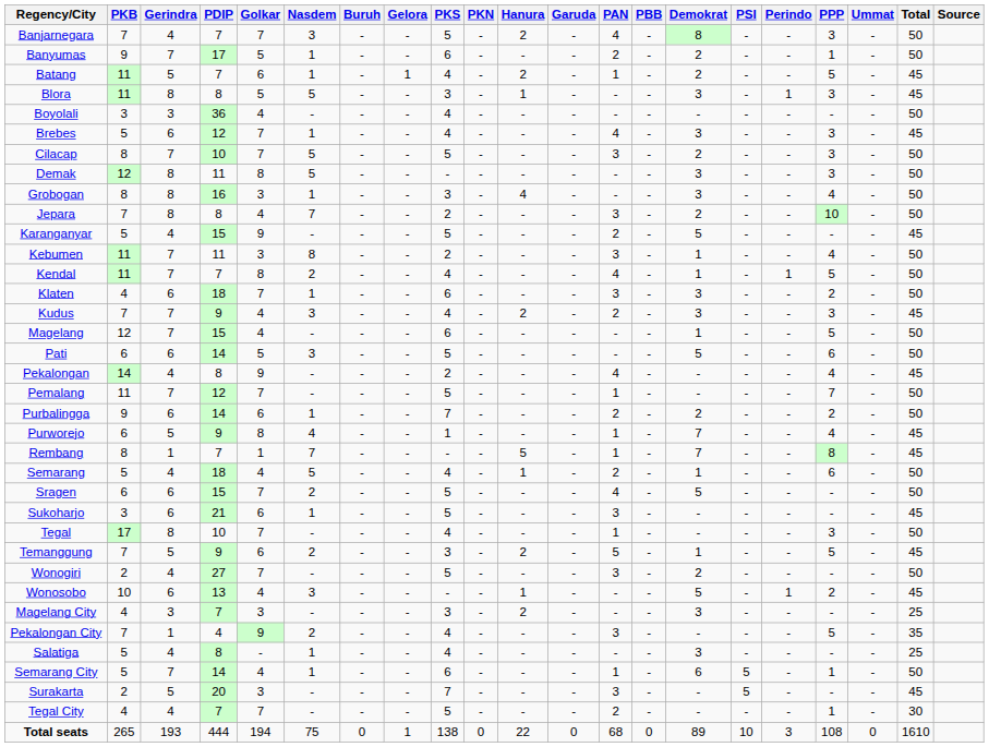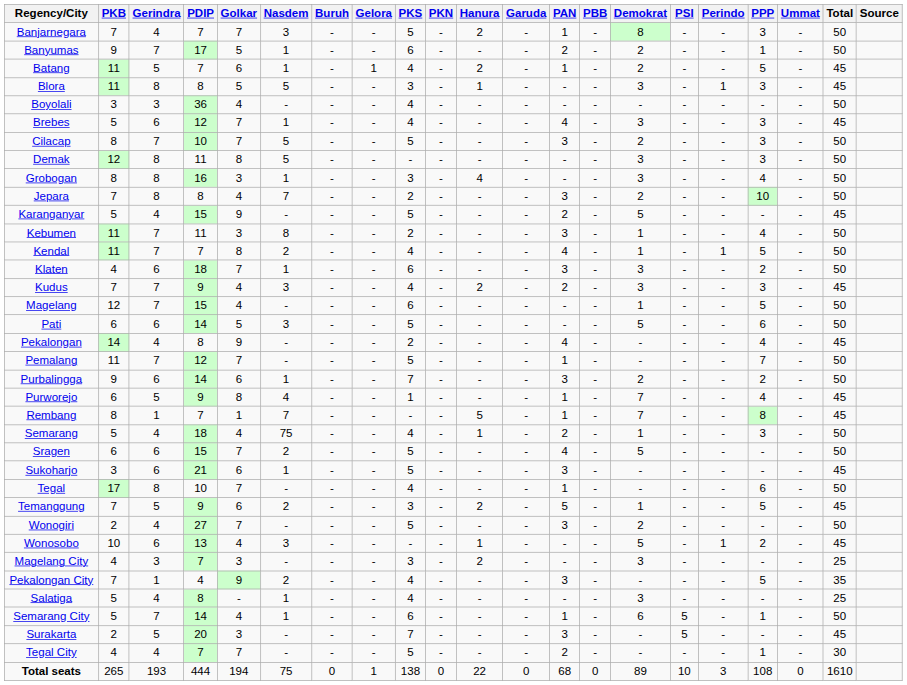 <table class="wikitable sortable" style="text-align:center">
 <tr>
 <th scope=col width=10%>Regency/City</th>
 <th scope=col width=3%><a href='#'>PKB</a></th>
 <th scope=col width=3%><a href='#'>Gerindra</a></th>
 <th scope=col width=3%><a href='#'>PDIP</a></th>
 <th scope=col width=3%><a href='#'>Golkar</a></th>
 <th scope=col width=3%><a href='#'>Nasdem</a></th>
 <th scope=col width=3%><a href='#'>Buruh</a></th>
 <th scope=col width=3%><a href='#'>Gelora</a></th>
 <th scope=col width=3%><a href='#'>PKS</a></th>
 <th scope=col width=3%><a href='#'>PKN</a></th>
 <th scope=col width=3%><a href='#'>Hanura</a></th>
 <th scope=col width=3%><a href='#'>Garuda</a></th>
 <th scope=col width=3%><a href='#'>PAN</a></th>
 <th scope=col width=3%><a href='#'>PBB</a></th>
 <th scope=col width=3%><a href='#'>Demokrat</a></th>
 <th scope=col width=3%><a href='#'>PSI</a></th>
 <th scope=col width=3%><a href='#'>Perindo</a></th>
 <th scope=col width=3%><a href='#'>PPP</a></th>
 <th scope=col width=3%><a href='#'>Ummat</a></th>
 <th scope=col width=3%>Total</th>
 <th scope=col width=3%>Source</th>
 </tr>
 <tr>
 <td><a href='#'>Banjarnegara</a></td>
 <td>7</td>
 <td>4</td>
 <td>7</td>
 <td>7</td>
 <td>3</td>
 <td>-</td>
 <td>-</td>
 <td>5</td>
 <td>-</td>
 <td>2</td>
 <td>-</td>
-<td>4</td>
+<td>1</td>
 <td>-</td>
 <td style="background:#cfc;">8</td>
 <td>-</td>
 <td>-</td>
 <td>3</td>
 <td>-</td>
 <td>50</td>
 <td></td>
 </tr>
 <tr>
 <td><a href='#'>Banyumas</a></td>
 <td>9</td>
 <td>7</td>
 <td style="background:#cfc;">17</td>
 <td>5</td>
 <td>1</td>
 <td>-</td>
 <td>-</td>
 <td>6</td>
 <td>-</td>
 <td>-</td>
 <td>-</td>
 <td>2</td>
 <td>-</td>
 <td>2</td>
 <td>-</td>
 <td>-</td>
 <td>1</td>
 <td>-</td>
 <td>50</td>
 <td></td>
 </tr>
 <tr>
 <td><a href='#'>Batang</a></td>
 <td style="background:#cfc;">11</td>
 <td>5</td>
 <td>7</td>
 <td>6</td>
 <td>1</td>
 <td>-</td>
 <td>1</td>
 <td>4</td>
 <td>-</td>
 <td>2</td>
 <td>-</td>
 <td>1</td>
 <td>-</td>
 <td>2</td>
 <td>-</td>
 <td>-</td>
 <td>5</td>
 <td>-</td>
 <td>45</td>
 <td></td>
 </tr>
 <tr>
 <td><a href='#'>Blora</a></td>
 <td style="background:#cfc;">11</td>
 <td>8</td>
 <td>8</td>
 <td>5</td>
 <td>5</td>
 <td>-</td>
 <td>-</td>
 <td>3</td>
 <td>-</td>
 <td>1</td>
 <td>-</td>
 <td>-</td>
 <td>-</td>
 <td>3</td>
 <td>-</td>
 <td>1</td>
 <td>3</td>
 <td>-</td>
 <td>45</td>
 <td></td>
 </tr>
 <tr>
 <td><a href='#'>Boyolali</a></td>
 <td>3</td>
 <td>3</td>
 <td style="background:#cfc;">36</td>
 <td>4</td>
 <td>-</td>
 <td>-</td>
 <td>-</td>
 <td>4</td>
 <td>-</td>
 <td>-</td>
 <td>-</td>
 <td>-</td>
 <td>-</td>
 <td>-</td>
 <td>-</td>
 <td>-</td>
 <td>-</td>
 <td>-</td>
 <td>50</td>
 <td></td>
 </tr>
 <tr>
 <td><a href='#'>Brebes</a></td>
 <td>5</td>
 <td>6</td>
 <td style="background:#cfc;">12</td>
 <td>7</td>
 <td>1</td>
 <td>-</td>
 <td>-</td>
 <td>4</td>
 <td>-</td>
 <td>-</td>
 <td>-</td>
 <td>4</td>
 <td>-</td>
 <td>3</td>
 <td>-</td>
 <td>-</td>
 <td>3</td>
 <td>-</td>
 <td>45</td>
 <td></td>
 </tr>
 <tr>
 <td><a href='#'>Cilacap</a></td>
 <td>8</td>
 <td>7</td>
 <td style="background:#cfc;">10</td>
 <td>7</td>
 <td>5</td>
 <td>-</td>
 <td>-</td>
 <td>5</td>
 <td>-</td>
 <td>-</td>
 <td>-</td>
 <td>3</td>
 <td>-</td>
 <td>2</td>
 <td>-</td>
 <td>-</td>
 <td>3</td>
 <td>-</td>
 <td>50</td>
 <td></td>
 </tr>
 <tr>
 <td><a href='#'>Demak</a></td>
 <td style="background:#cfc;">12</td>
 <td>8</td>
 <td>11</td>
 <td>8</td>
 <td>5</td>
 <td>-</td>
 <td>-</td>
 <td>-</td>
 <td>-</td>
 <td>-</td>
 <td>-</td>
 <td>-</td>
 <td>-</td>
 <td>3</td>
 <td>-</td>
 <td>-</td>
 <td>3</td>
 <td>-</td>
 <td>50</td>
 <td></td>
 </tr>
 <tr>
 <td><a href='#'>Grobogan</a></td>
 <td>8</td>
 <td>8</td>
 <td style="background:#cfc;">16</td>
 <td>3</td>
 <td>1</td>
 <td>-</td>
 <td>-</td>
 <td>3</td>
 <td>-</td>
 <td>4</td>
 <td>-</td>
 <td>-</td>
 <td>-</td>
 <td>3</td>
 <td>-</td>
 <td>-</td>
 <td>4</td>
 <td>-</td>
 <td>50</td>
 <td></td>
 </tr>
 <tr>
 <td><a href='#'>Jepara</a></td>
 <td>7</td>
 <td>8</td>
 <td>8</td>
 <td>4</td>
 <td>7</td>
 <td>-</td>
 <td>-</td>
 <td>2</td>
 <td>-</td>
 <td>-</td>
 <td>-</td>
 <td>3</td>
 <td>-</td>
 <td>2</td>
 <td>-</td>
 <td>-</td>
 <td style="background:#cfc;">10</td>
 <td>-</td>
 <td>50</td>
 <td></td>
 </tr>
 <tr>
 <td><a href='#'>Karanganyar</a></td>
 <td>5</td>
 <td>4</td>
 <td style="background:#cfc;">15</td>
 <td>9</td>
 <td>-</td>
 <td>-</td>
 <td>-</td>
 <td>5</td>
 <td>-</td>
 <td>-</td>
 <td>-</td>
 <td>2</td>
 <td>-</td>
 <td>5</td>
 <td>-</td>
 <td>-</td>
 <td>-</td>
 <td>-</td>
 <td>45</td>
 <td></td>
 </tr>
 <tr>
 <td><a href='#'>Kebumen</a></td>
 <td style="background:#cfc;">11</td>
 <td>7</td>
 <td>11</td>
 <td>3</td>
 <td>8</td>
 <td>-</td>
 <td>-</td>
 <td>2</td>
 <td>-</td>
 <td>-</td>
 <td>-</td>
 <td>3</td>
 <td>-</td>
 <td>1</td>
 <td>-</td>
 <td>-</td>
 <td>4</td>
 <td>-</td>
 <td>50</td>
 <td></td>
 </tr>
 <tr>
 <td><a href='#'>Kendal</a></td>
 <td style="background:#cfc;">11</td>
 <td>7</td>
 <td>7</td>
 <td>8</td>
 <td>2</td>
 <td>-</td>
 <td>-</td>
 <td>4</td>
 <td>-</td>
 <td>-</td>
 <td>-</td>
 <td>4</td>
 <td>-</td>
 <td>1</td>
 <td>-</td>
 <td>1</td>
 <td>5</td>
 <td>-</td>
 <td>50</td>
 <td></td>
 </tr>
 <tr>
 <td><a href='#'>Klaten</a></td>
 <td>4</td>
 <td>6</td>
 <td style="background:#cfc;">18</td>
 <td>7</td>
 <td>1</td>
 <td>-</td>
 <td>-</td>
 <td>6</td>
 <td>-</td>
 <td>-</td>
 <td>-</td>
 <td>3</td>
 <td>-</td>
 <td>3</td>
 <td>-</td>
 <td>-</td>
 <td>2</td>
 <td>-</td>
 <td>50</td>
 <td></td>
 </tr>
 <tr>
 <td><a href='#'>Kudus</a></td>
 <td>7</td>
 <td>7</td>
 <td style="background:#cfc;">9</td>
 <td>4</td>
 <td>3</td>
 <td>-</td>
 <td>-</td>
 <td>4</td>
 <td>-</td>
 <td>2</td>
 <td>-</td>
 <td>2</td>
 <td>-</td>
 <td>3</td>
 <td>-</td>
 <td>-</td>
 <td>3</td>
 <td>-</td>
 <td>45</td>
 <td></td>
 </tr>
 <tr>
 <td><a href='#'>Magelang</a></td>
 <td>12</td>
 <td>7</td>
 <td style="background:#cfc;">15</td>
 <td>4</td>
 <td>-</td>
 <td>-</td>
 <td>-</td>
 <td>6</td>
 <td>-</td>
 <td>-</td>
 <td>-</td>
 <td>-</td>
 <td>-</td>
 <td>1</td>
 <td>-</td>
 <td>-</td>
 <td>5</td>
 <td>-</td>
 <td>50</td>
 <td></td>
 </tr>
 <tr>
 <td><a href='#'>Pati</a></td>
 <td>6</td>
 <td>6</td>
 <td style="background:#cfc;">14</td>
 <td>5</td>
 <td>3</td>
 <td>-</td>
 <td>-</td>
 <td>5</td>
 <td>-</td>
 <td>-</td>
 <td>-</td>
 <td>-</td>
 <td>-</td>
 <td>5</td>
 <td>-</td>
 <td>-</td>
 <td>6</td>
 <td>-</td>
 <td>50</td>
 <td></td>
 </tr>
 <tr>
 <td><a href='#'>Pekalongan</a></td>
 <td style="background:#cfc;">14</td>
 <td>4</td>
 <td>8</td>
 <td>9</td>
 <td>-</td>
 <td>-</td>
 <td>-</td>
 <td>2</td>
 <td>-</td>
 <td>-</td>
 <td>-</td>
 <td>4</td>
 <td>-</td>
 <td>-</td>
 <td>-</td>
 <td>-</td>
 <td>4</td>
 <td>-</td>
 <td>45</td>
 <td></td>
 </tr>
 <tr>
 <td><a href='#'>Pemalang</a></td>
 <td>11</td>
 <td>7</td>
 <td style="background:#cfc;">12</td>
 <td>7</td>
 <td>-</td>
 <td>-</td>
 <td>-</td>
 <td>5</td>
 <td>-</td>
 <td>-</td>
 <td>-</td>
 <td>1</td>
 <td>-</td>
 <td>-</td>
 <td>-</td>
 <td>-</td>
 <td>7</td>
 <td>-</td>
 <td>50</td>
 <td></td>
 </tr>
 <tr>
 <td><a href='#'>Purbalingga</a></td>
 <td>9</td>
 <td>6</td>
 <td style="background:#cfc;">14</td>
 <td>6</td>
 <td>1</td>
 <td>-</td>
 <td>-</td>
 <td>7</td>
 <td>-</td>
 <td>-</td>
 <td>-</td>
-<td>2</td>
+<td>3</td>
 <td>-</td>
 <td>2</td>
 <td>-</td>
 <td>-</td>
 <td>2</td>
 <td>-</td>
 <td>50</td>
 <td></td>
 </tr>
 <tr>
 <td><a href='#'>Purworejo</a></td>
 <td>6</td>
 <td>5</td>
 <td style="background:#cfc;">9</td>
 <td>8</td>
 <td>4</td>
 <td>-</td>
 <td>-</td>
 <td>1</td>
 <td>-</td>
 <td>-</td>
 <td>-</td>
 <td>1</td>
 <td>-</td>
 <td>7</td>
 <td>-</td>
 <td>-</td>
 <td>4</td>
 <td>-</td>
 <td>45</td>
 <td></td>
 </tr>
 <tr>
 <td><a href='#'>Rembang</a></td>
 <td>8</td>
 <td>1</td>
 <td>7</td>
 <td>1</td>
 <td>7</td>
 <td>-</td>
 <td>-</td>
 <td>-</td>
 <td>-</td>
 <td>5</td>
 <td>-</td>
 <td>1</td>
 <td>-</td>
 <td>7</td>
 <td>-</td>
 <td>-</td>
 <td style="background:#cfc;">8</td>
 <td>-</td>
 <td>45</td>
 <td></td>
 </tr>
 <tr>
 <td><a href='#'>Semarang</a></td>
 <td>5</td>
 <td>4</td>
 <td style="background:#cfc;">18</td>
 <td>4</td>
-<td>5</td>
+<td>75</td>
 <td>-</td>
 <td>-</td>
 <td>4</td>
 <td>-</td>
 <td>1</td>
 <td>-</td>
 <td>2</td>
 <td>-</td>
 <td>1</td>
 <td>-</td>
 <td>-</td>
-<td>6</td>
+<td>3</td>
 <td>-</td>
 <td>50</td>
 <td></td>
 </tr>
 <tr>
 <td><a href='#'>Sragen</a></td>
 <td>6</td>
 <td>6</td>
 <td style="background:#cfc;">15</td>
 <td>7</td>
 <td>2</td>
 <td>-</td>
 <td>-</td>
 <td>5</td>
 <td>-</td>
 <td>-</td>
 <td>-</td>
 <td>4</td>
 <td>-</td>
 <td>5</td>
 <td>-</td>
 <td>-</td>
 <td>-</td>
 <td>-</td>
 <td>50</td>
 <td></td>
 </tr>
 <tr>
 <td><a href='#'>Sukoharjo</a></td>
 <td>3</td>
 <td>6</td>
 <td style="background:#cfc;">21</td>
 <td>6</td>
 <td>1</td>
 <td>-</td>
 <td>-</td>
 <td>5</td>
 <td>-</td>
 <td>-</td>
 <td>-</td>
 <td>3</td>
 <td>-</td>
 <td>-</td>
 <td>-</td>
 <td>-</td>
 <td>-</td>
 <td>-</td>
 <td>45</td>
 <td></td>
 </tr>
 <tr>
 <td><a href='#'>Tegal</a></td>
 <td style="background:#cfc;">17</td>
 <td>8</td>
 <td>10</td>
 <td>7</td>
 <td>-</td>
 <td>-</td>
 <td>-</td>
 <td>4</td>
 <td>-</td>
 <td>-</td>
 <td>-</td>
 <td>1</td>
 <td>-</td>
 <td>-</td>
 <td>-</td>
 <td>-</td>
-<td>3</td>
+<td>6</td>
 <td>-</td>
 <td>50</td>
 <td></td>
 </tr>
 <tr>
 <td><a href='#'>Temanggung</a></td>
 <td>7</td>
 <td>5</td>
 <td style="background:#cfc;">9</td>
 <td>6</td>
 <td>2</td>
 <td>-</td>
 <td>-</td>
 <td>3</td>
 <td>-</td>
 <td>2</td>
 <td>-</td>
 <td>5</td>
 <td>-</td>
 <td>1</td>
 <td>-</td>
 <td>-</td>
 <td>5</td>
 <td>-</td>
 <td>45</td>
 <td></td>
 </tr>
 <tr>
 <td><a href='#'>Wonogiri</a></td>
 <td>2</td>
 <td>4</td>
 <td style="background:#cfc;">27</td>
 <td>7</td>
 <td>-</td>
 <td>-</td>
 <td>-</td>
 <td>5</td>
 <td>-</td>
 <td>-</td>
 <td>-</td>
 <td>3</td>
 <td>-</td>
 <td>2</td>
 <td>-</td>
 <td>-</td>
 <td>-</td>
 <td>-</td>
 <td>50</td>
 <td></td>
 </tr>
 <tr>
 <td><a href='#'>Wonosobo</a></td>
 <td>10</td>
 <td>6</td>
 <td style="background:#cfc;">13</td>
 <td>4</td>
 <td>3</td>
 <td>-</td>
 <td>-</td>
 <td>-</td>
 <td>-</td>
 <td>1</td>
 <td>-</td>
 <td>-</td>
 <td>-</td>
 <td>5</td>
 <td>-</td>
 <td>1</td>
 <td>2</td>
 <td>-</td>
 <td>45</td>
 <td></td>
 </tr>
 <tr>
 <td><a href='#'>Magelang City</a></td>
 <td>4</td>
 <td>3</td>
 <td style="background:#cfc;">7</td>
 <td>3</td>
 <td>-</td>
 <td>-</td>
 <td>-</td>
 <td>3</td>
 <td>-</td>
 <td>2</td>
 <td>-</td>
 <td>-</td>
 <td>-</td>
 <td>3</td>
 <td>-</td>
 <td>-</td>
 <td>-</td>
 <td>-</td>
 <td>25</td>
 <td></td>
 </tr>
 <tr>
 <td><a href='#'>Pekalongan City</a></td>
 <td>7</td>
 <td>1</td>
 <td>4</td>
 <td style="background:#cfc;">9</td>
 <td>2</td>
 <td>-</td>
 <td>-</td>
 <td>4</td>
 <td>-</td>
 <td>-</td>
 <td>-</td>
 <td>3</td>
 <td>-</td>
 <td>-</td>
 <td>-</td>
 <td>-</td>
 <td>5</td>
 <td>-</td>
 <td>35</td>
 <td></td>
 </tr>
 <tr>
 <td><a href='#'>Salatiga</a></td>
 <td>5</td>
 <td>4</td>
 <td style="background:#cfc;">8</td>
 <td>-</td>
 <td>1</td>
 <td>-</td>
 <td>-</td>
 <td>4</td>
 <td>-</td>
 <td>-</td>
 <td>-</td>
 <td>-</td>
 <td>-</td>
 <td>3</td>
 <td>-</td>
 <td>-</td>
 <td>-</td>
 <td>-</td>
 <td>25</td>
 <td></td>
 </tr>
 <tr>
 <td><a href='#'>Semarang City</a></td>
 <td>5</td>
 <td>7</td>
 <td style="background:#cfc;">14</td>
 <td>4</td>
 <td>1</td>
 <td>-</td>
 <td>-</td>
 <td>6</td>
 <td>-</td>
 <td>-</td>
 <td>-</td>
 <td>1</td>
 <td>-</td>
 <td>6</td>
 <td>5</td>
 <td>-</td>
 <td>1</td>
 <td>-</td>
 <td>50</td>
 <td></td>
 </tr>
 <tr>
 <td><a href='#'>Surakarta</a></td>
 <td>2</td>
 <td>5</td>
 <td style="background:#cfc;">20</td>
 <td>3</td>
 <td>-</td>
 <td>-</td>
 <td>-</td>
 <td>7</td>
 <td>-</td>
 <td>-</td>
 <td>-</td>
 <td>3</td>
 <td>-</td>
 <td>-</td>
 <td>5</td>
 <td>-</td>
 <td>-</td>
 <td>-</td>
 <td>45</td>
 <td></td>
 </tr>
 <tr>
 <td><a href='#'>Tegal City</a></td>
 <td>4</td>
 <td>4</td>
 <td style="background:#cfc;">7</td>
 <td>7</td>
 <td>-</td>
 <td>-</td>
 <td>-</td>
 <td>5</td>
 <td>-</td>
 <td>-</td>
 <td>-</td>
 <td>2</td>
 <td>-</td>
 <td>-</td>
 <td>-</td>
 <td>-</td>
 <td>1</td>
 <td>-</td>
 <td>30</td>
 <td></td>
 </tr>
 <tr>
 <td><strong>Total seats</strong></td>
 <td>265</td>
 <td>193</td>
 <td>444</td>
 <td>194</td>
 <td>75</td>
 <td>0</td>
 <td>1</td>
 <td>138</td>
 <td>0</td>
 <td>22</td>
 <td>0</td>
 <td>68</td>
 <td>0</td>
 <td>89</td>
 <td>10</td>
 <td>3</td>
 <td>108</td>
 <td>0</td>
 <td>1610</td>
 </tr>
 </table>
